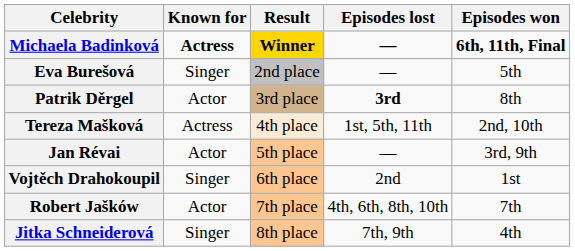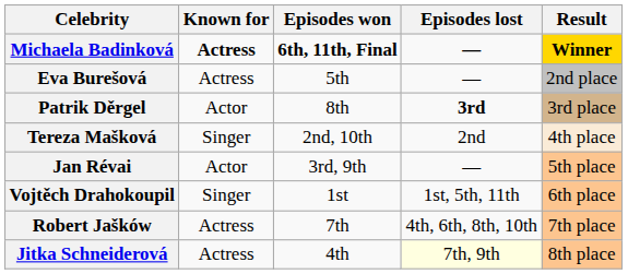 <table class="wikitable" style="text-align:center;">
 <tr>
 <th>Celebrity</th>
 <th>Known for</th>
+<th>Episodes won</th>
+<th>Episodes lost</th>
 <th>Result</th>
-<th>Episodes lost</th>
-<th>Episodes won</th>
 </tr>
 <tr>
 <th><a href='#'>Michaela Badinková</a></th>
 <td><strong>Actress</strong></td>
+<td><strong>6th, 11th, Final</strong></td>
+<td><strong>—</strong></td>
 <td style="background:gold;"><strong>Winner</strong></td>
-<td><strong>—</strong></td>
-<td><strong>6th, 11th, Final</strong></td>
 </tr>
 <tr>
 <th>Eva Burešová</th>
-<td>Singer</td>
+<td>Actress</td>
+<td>5th</td>
+<td>—</td>
 <td style="background:silver;">2nd place</td>
-<td>—</td>
-<td>5th</td>
 </tr>
 <tr>
 <th>Patrik Děrgel</th>
 <td>Actor</td>
+<td>8th</td>
+<td><strong>3rd</strong></td>
 <td bgcolor=tan>3rd place</td>
-<td><strong>3rd</strong></td>
-<td>8th</td>
 </tr>
 <tr>
 <th>Tereza Mašková</th>
-<td>Actress</td>
+<td>Singer</td>
+<td>2nd, 10th</td>
+<td>2nd</td>
 <td style="background:antiquewhite;">4th place</td>
-<td>1st, 5th, 11th</td>
-<td>2nd, 10th</td>
 </tr>
 <tr>
 <th>Jan Révai</th>
 <td>Actor</td>
+<td>3rd, 9th</td>
+<td>—</td>
 <td style="background:#fdc58f;">5th place</td>
-<td>—</td>
-<td>3rd, 9th</td>
 </tr>
 <tr>
 <th>Vojtěch Drahokoupil</th>
 <td>Singer</td>
+<td>1st</td>
+<td>1st, 5th, 11th</td>
 <td style="background:#fdc58f;">6th place</td>
-<td>2nd</td>
-<td>1st</td>
 </tr>
 <tr>
 <th>Robert Jašków</th>
-<td>Actor</td>
+<td>Actress</td>
+<td>7th</td>
+<td>4th, 6th, 8th, 10th</td>
 <td style="background:#fdc58f;">7th place</td>
-<td>4th, 6th, 8th, 10th</td>
-<td>7th</td>
 </tr>
 <tr>
 <th><a href='#'>Jitka Schneiderová</a></th>
-<td>Singer</td>
+<td>Actress</td>
+<td>4th</td>
+<td style="background: lightyellow;">7th, 9th</td>
 <td style="background:#fdc58f;">8th place</td>
-<td>7th, 9th</td>
-<td>4th</td>
 </tr>
 </table>
